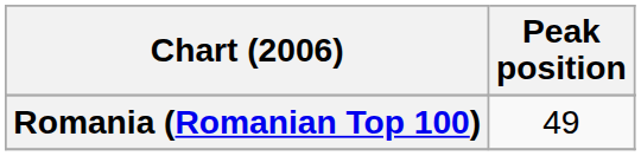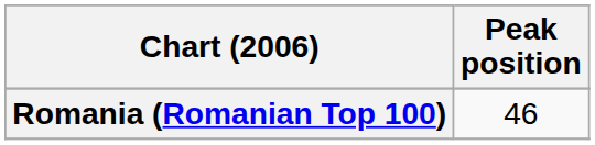 <table class="wikitable sortable plainrowheaders" style="text-align:center">
 <tr>
 <th scope="col">Chart (2006)</th>
 <th scope="col">Peak<br>position</th>
 </tr>
 <tr>
 </tr>
 <tr>
 <th scope="row">Romania (<a href='#'>Romanian Top 100</a>)</th>
-<td>49</td>
+<td>46</td>
 </tr>
 <tr>
 </tr>
 </table>
